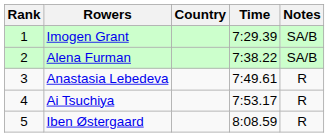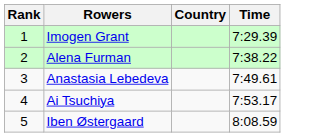 <table class="wikitable" style="text-align:center">
 <tr>
 <th>Rank</th>
 <th>Rowers</th>
 <th>Country</th>
 <th>Time</th>
-<th>Notes</th>
 </tr>
 <tr bgcolor=ccffcc>
 <td>1</td>
 <td align="left"><a href='#'>Imogen Grant</a></td>
 <td align="left"></td>
 <td>7:29.39</td>
-<td>SA/B</td>
 </tr>
 <tr bgcolor=ccffcc>
 <td>2</td>
 <td align="left"><a href='#'>Alena Furman</a></td>
 <td align="left"></td>
 <td>7:38.22</td>
-<td>SA/B</td>
 </tr>
 <tr>
 <td>3</td>
 <td align="left"><a href='#'>Anastasia Lebedeva</a></td>
 <td align="left"></td>
 <td>7:49.61</td>
-<td>R</td>
 </tr>
 <tr>
 <td>4</td>
 <td align="left"><a href='#'>Ai Tsuchiya</a></td>
 <td align="left"></td>
 <td>7:53.17</td>
-<td>R</td>
 </tr>
 <tr>
 <td>5</td>
 <td align="left"><a href='#'>Iben Østergaard</a></td>
 <td align="left"></td>
 <td>8:08.59</td>
-<td>R</td>
 </tr>
 </table>
